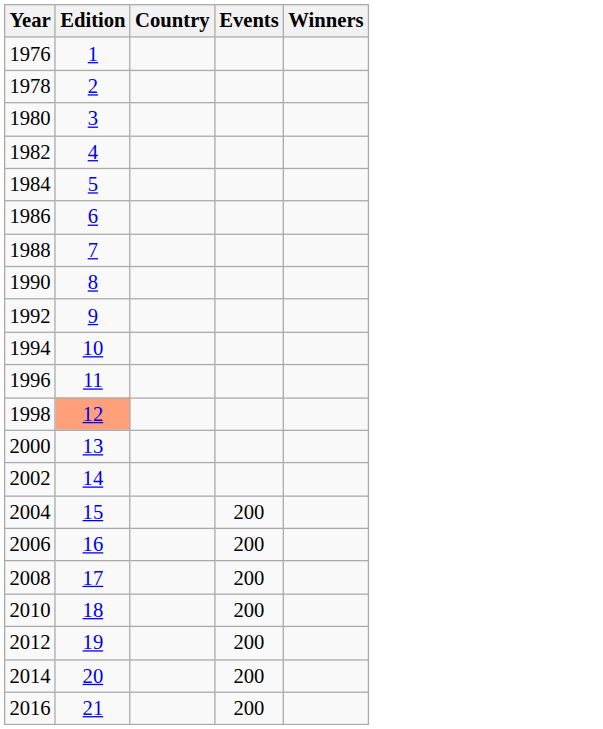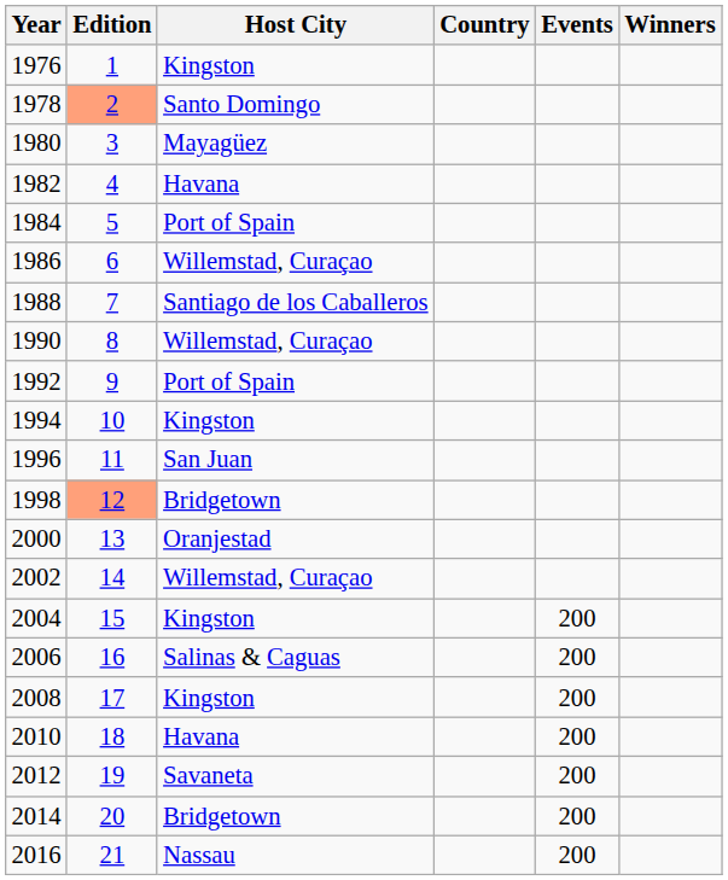 <table class="wikitable">
 <tr>
 <th>Year</th>
 <th>Edition</th>
+<th>Host City</th>
 <th>Country</th>
 <th>Events</th>
 <th>Winners</th>
 </tr>
 <tr>
 <td align=center>1976</td>
 <td align=center><a href='#'>1</a></td>
+<td><a href='#'>Kingston</a></td>
 <td></td>
 <td align=center></td>
 <td></td>
 </tr>
 <tr>
 <td align=center>1978</td>
-<td align=center><a href='#'>2</a></td>
+<td align=center style="background: lightsalmon;"><a href='#'>2</a></td>
+<td><a href='#'>Santo Domingo</a></td>
 <td></td>
 <td align=center></td>
 <td></td>
 </tr>
 <tr>
 <td align=center>1980</td>
 <td align=center><a href='#'>3</a></td>
+<td><a href='#'>Mayagüez</a></td>
 <td></td>
 <td align=center></td>
 <td></td>
 </tr>
 <tr>
 <td align=center>1982</td>
 <td align=center><a href='#'>4</a></td>
+<td><a href='#'>Havana</a></td>
 <td></td>
 <td align=center></td>
 <td></td>
 </tr>
 <tr>
 <td align=center>1984</td>
 <td align=center><a href='#'>5</a></td>
+<td><a href='#'>Port of Spain</a></td>
 <td></td>
 <td align=center></td>
 <td></td>
 </tr>
 <tr>
 <td align=center>1986</td>
 <td align=center><a href='#'>6</a></td>
+<td><a href='#'>Willemstad</a>, <a href='#'>Curaçao</a></td>
 <td></td>
 <td align=center></td>
 <td></td>
 </tr>
 <tr>
 <td align=center>1988</td>
 <td align=center><a href='#'>7</a></td>
+<td><a href='#'>Santiago de los Caballeros</a></td>
 <td></td>
 <td align=center></td>
 <td></td>
 </tr>
 <tr>
 <td align=center>1990</td>
 <td align=center><a href='#'>8</a></td>
+<td><a href='#'>Willemstad</a>, <a href='#'>Curaçao</a></td>
 <td></td>
 <td align=center></td>
 <td></td>
 </tr>
 <tr>
 <td align=center>1992</td>
 <td align=center><a href='#'>9</a></td>
+<td><a href='#'>Port of Spain</a></td>
 <td></td>
 <td align=center></td>
 <td></td>
 </tr>
 <tr>
 <td align=center>1994</td>
 <td align=center><a href='#'>10</a></td>
+<td><a href='#'>Kingston</a></td>
 <td></td>
 <td align=center></td>
 <td></td>
 </tr>
 <tr>
 <td align=center>1996</td>
 <td align=center><a href='#'>11</a></td>
+<td><a href='#'>San Juan</a></td>
 <td></td>
 <td align=center></td>
 <td></td>
 </tr>
 <tr>
 <td align=center>1998</td>
 <td align=center style="background: lightsalmon;"><a href='#'>12</a></td>
+<td><a href='#'>Bridgetown</a></td>
 <td></td>
 <td align=center></td>
 <td></td>
 </tr>
 <tr>
 <td align=center>2000</td>
 <td align=center><a href='#'>13</a></td>
+<td><a href='#'>Oranjestad</a></td>
 <td></td>
 <td align=center></td>
 <td></td>
 </tr>
 <tr>
 <td align=center>2002</td>
 <td align=center><a href='#'>14</a></td>
+<td><a href='#'>Willemstad</a>, <a href='#'>Curaçao</a></td>
 <td></td>
 <td align=center></td>
 <td></td>
 </tr>
 <tr>
 <td align=center>2004</td>
 <td align=center><a href='#'>15</a></td>
+<td><a href='#'>Kingston</a></td>
 <td></td>
 <td align=center>200</td>
 <td></td>
 </tr>
 <tr>
 <td align=center>2006</td>
 <td align=center><a href='#'>16</a></td>
+<td><a href='#'>Salinas</a> & <a href='#'>Caguas</a></td>
 <td></td>
 <td align=center>200</td>
 <td></td>
 </tr>
 <tr>
 <td align=center>2008</td>
 <td align=center><a href='#'>17</a></td>
+<td><a href='#'>Kingston</a></td>
 <td></td>
 <td align=center>200</td>
 <td></td>
 </tr>
 <tr>
 <td align=center>2010</td>
 <td align=center><a href='#'>18</a></td>
+<td><a href='#'>Havana</a></td>
 <td></td>
 <td align=center>200</td>
 <td></td>
 </tr>
 <tr>
 <td align=center>2012</td>
 <td align=center><a href='#'>19</a></td>
+<td><a href='#'>Savaneta</a></td>
 <td></td>
 <td align=center>200</td>
 <td></td>
 </tr>
 <tr>
 <td align=center>2014</td>
 <td align=center><a href='#'>20</a></td>
+<td><a href='#'>Bridgetown</a></td>
 <td></td>
 <td align=center>200</td>
 <td></td>
 </tr>
 <tr>
 <td align=center>2016</td>
 <td align=center><a href='#'>21</a></td>
+<td><a href='#'>Nassau</a></td>
 <td></td>
 <td align=center>200</td>
 <td></td>
 </tr>
 </table>
